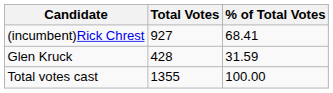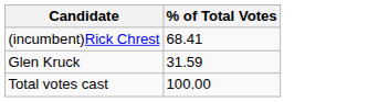 <table class="wikitable">
 <tr>
 <th>Candidate</th>
-<th>Total Votes</th>
 <th>% of Total Votes</th>
 </tr>
 <tr>
 <td>(incumbent)<a href='#'>Rick Chrest</a></td>
-<td>927</td>
 <td>68.41</td>
 </tr>
 <tr>
 <td>Glen Kruck</td>
-<td>428</td>
 <td>31.59</td>
 </tr>
 <tr>
 <td>Total votes cast</td>
-<td>1355</td>
 <td>100.00</td>
 </tr>
 </table>
